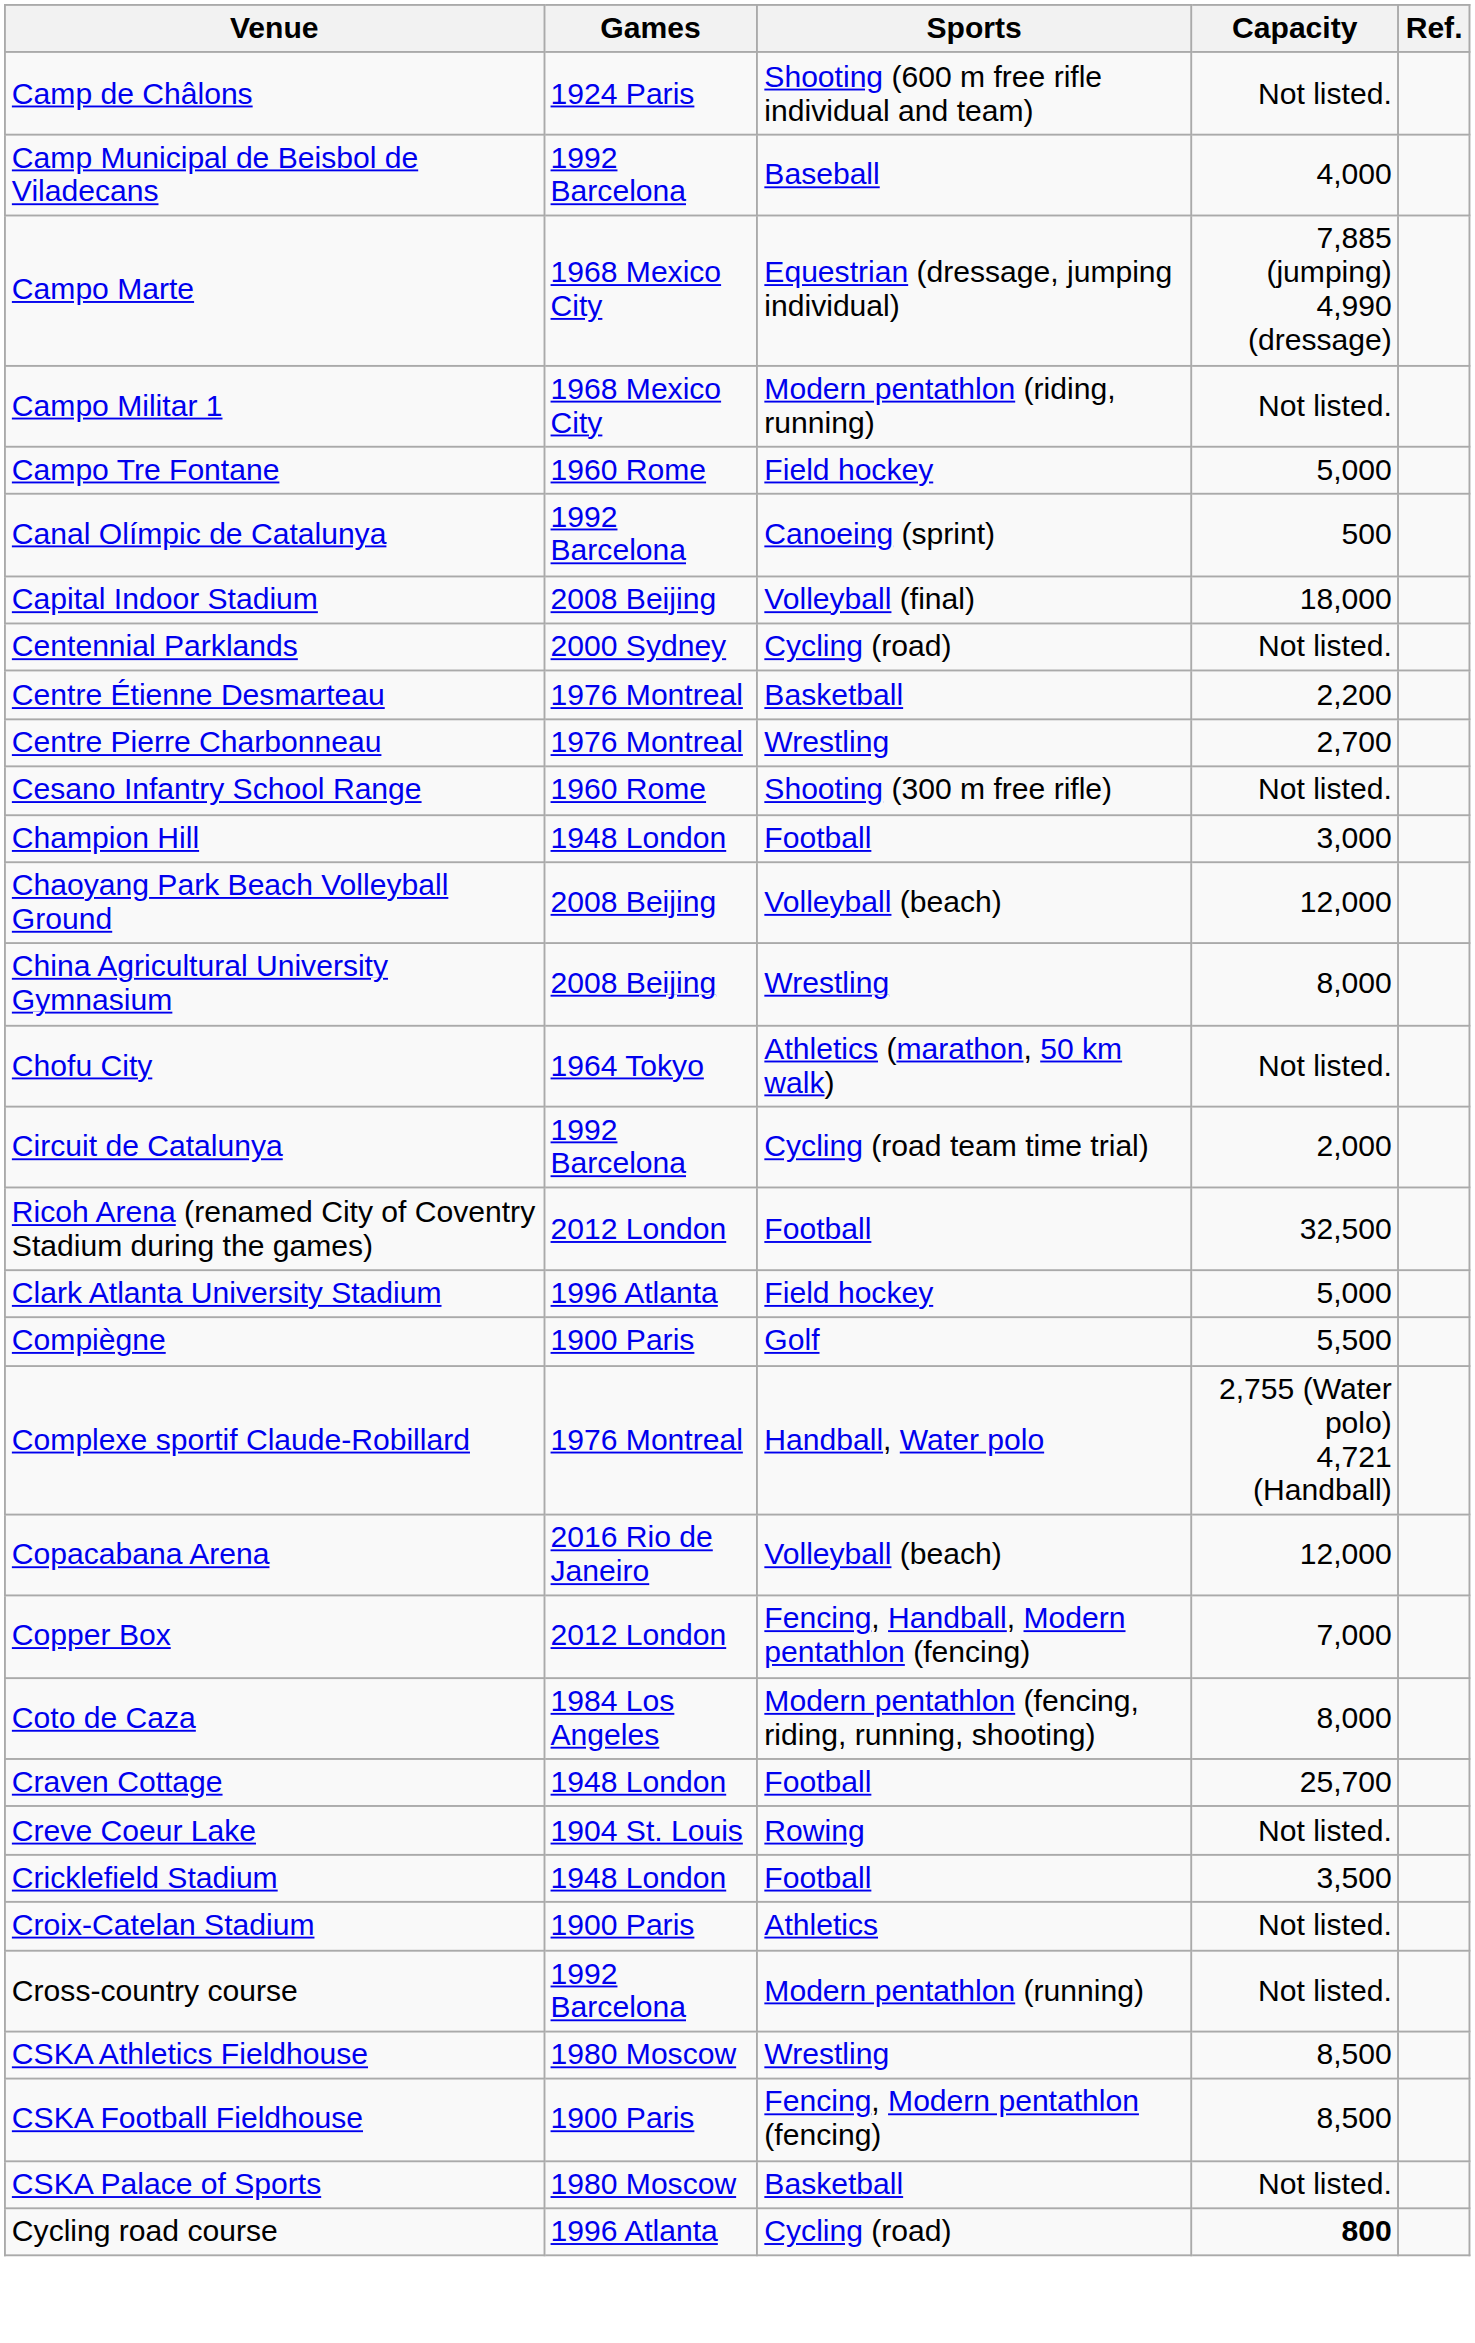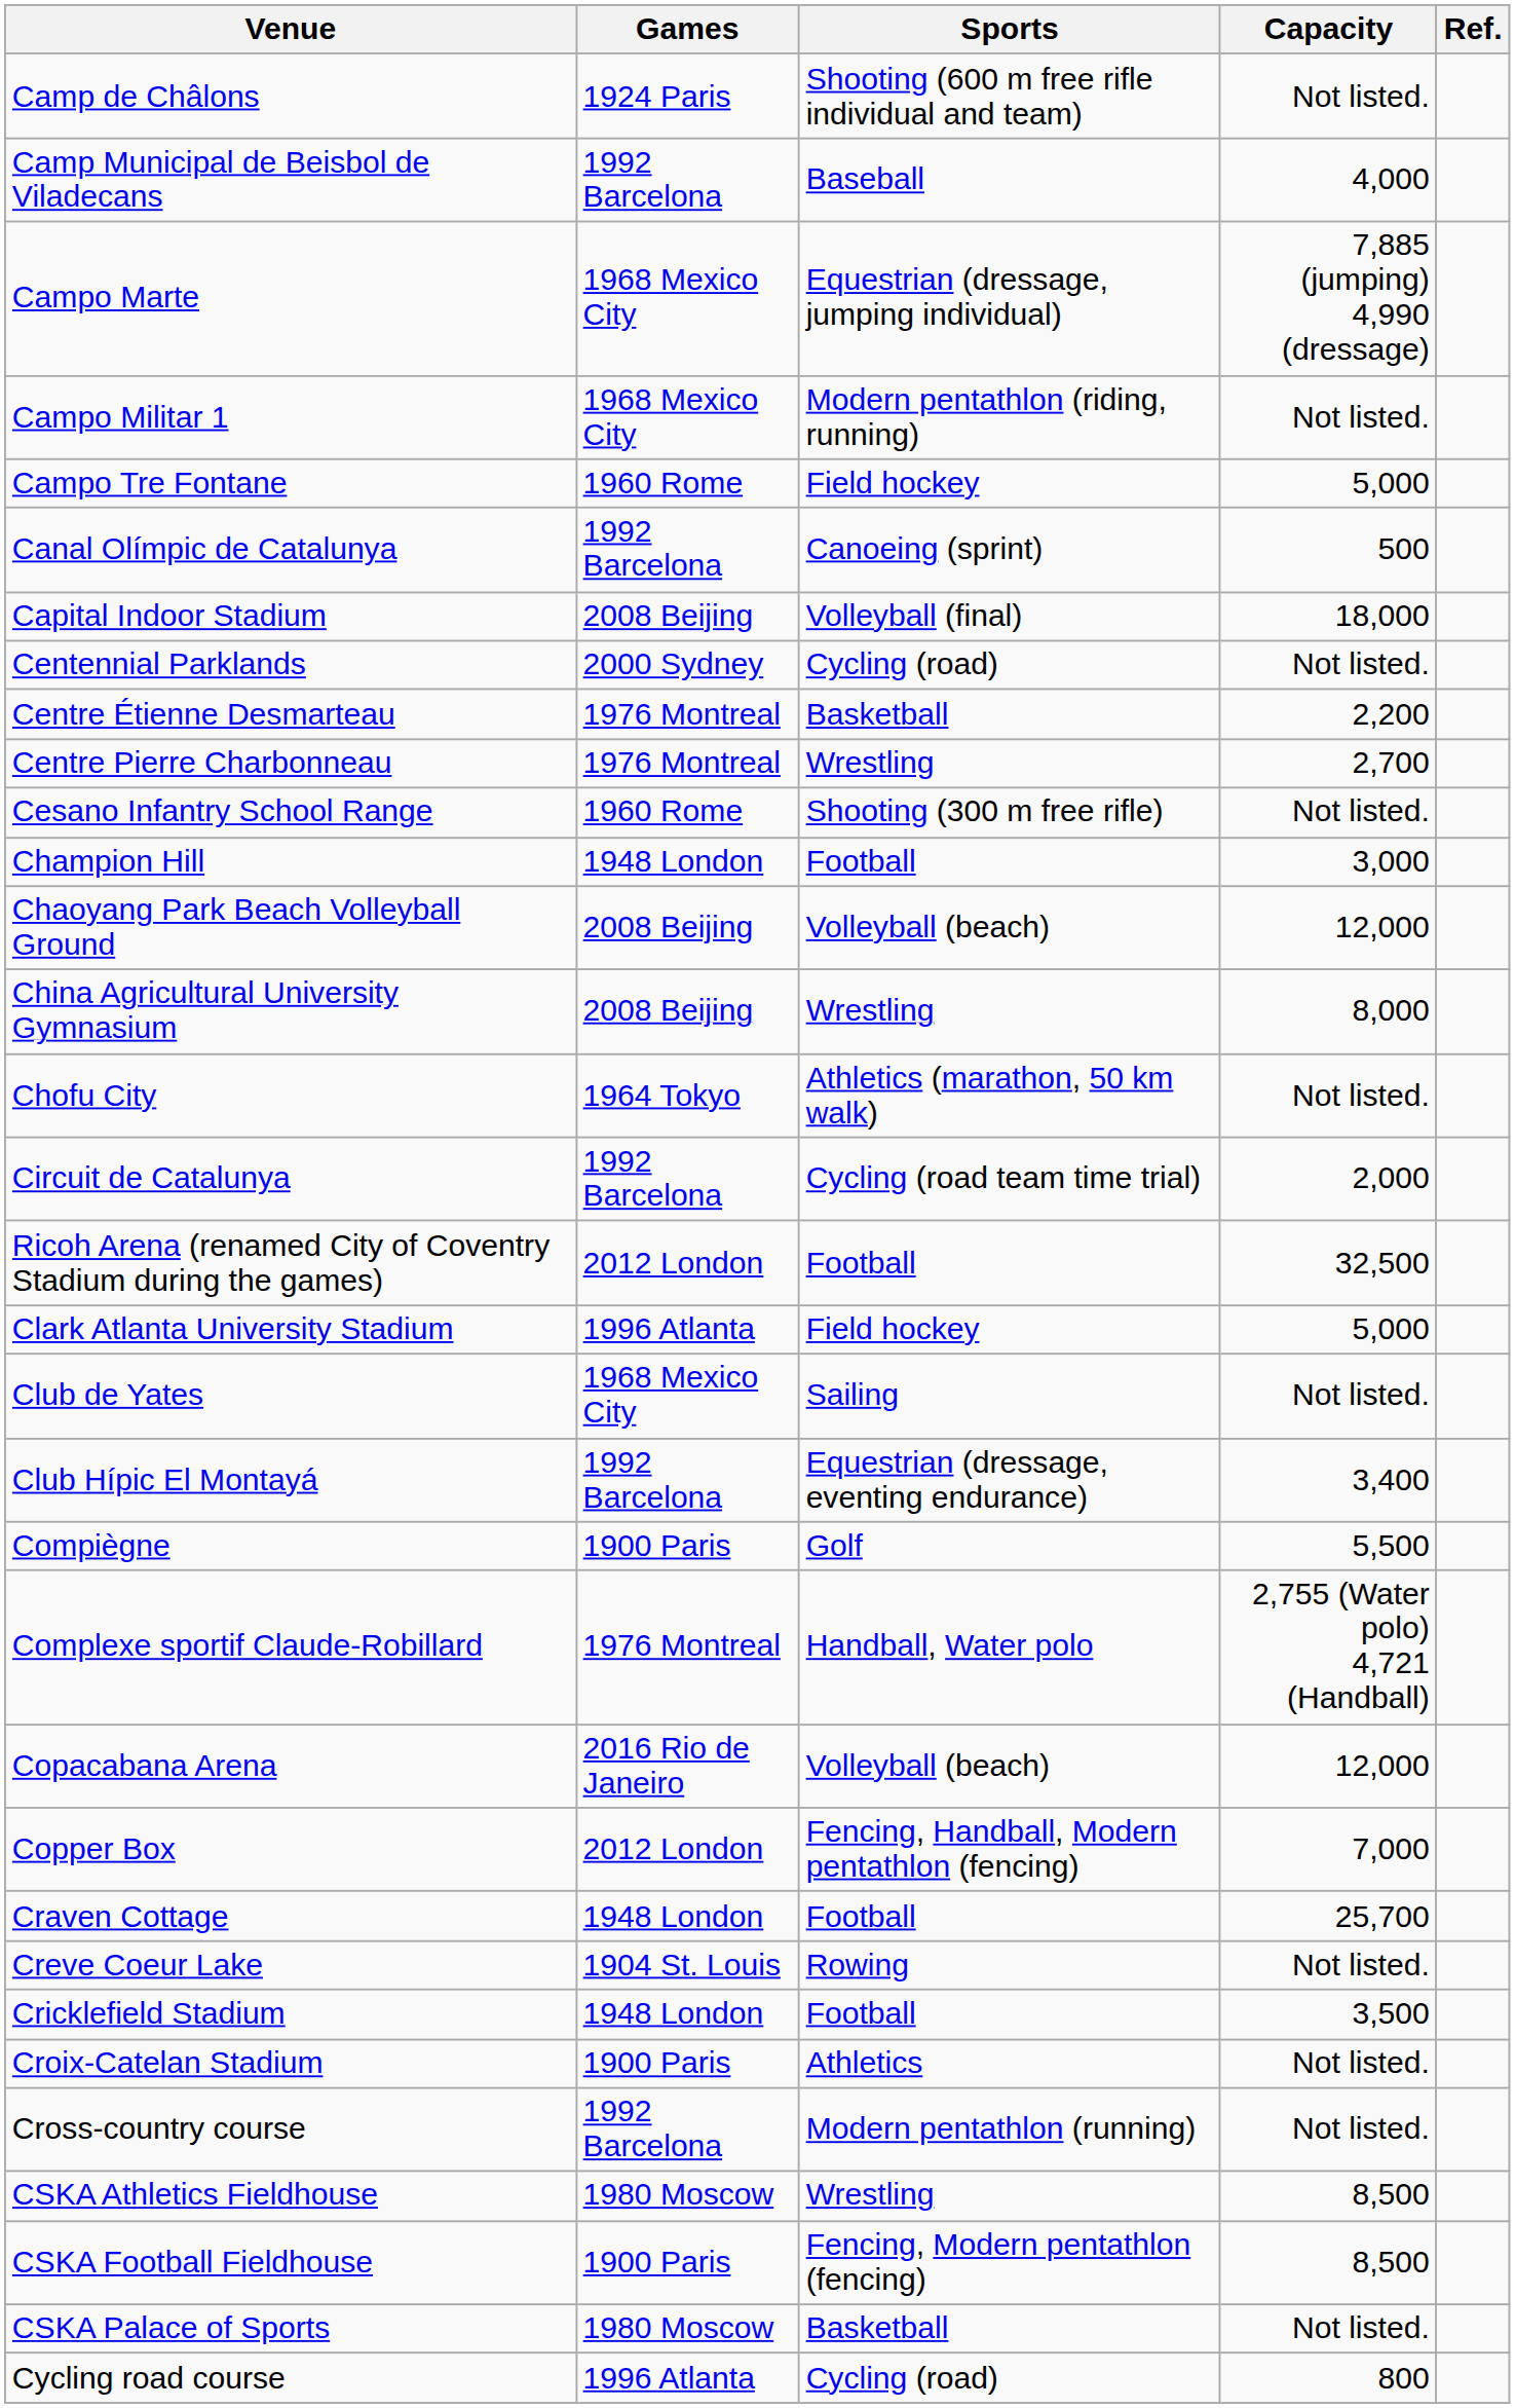 <table class="wikitable sortable" width=780px>
 <tr>
 <th>Venue</th>
 <th>Games</th>
 <th>Sports</th>
 <th>Capacity</th>
 <th>Ref.</th>
 </tr>
 <tr>
 <td><a href='#'>Camp de Châlons</a></td>
 <td><a href='#'>1924 Paris</a></td>
 <td><a href='#'>Shooting</a> (600 m free rifle individual and team)</td>
 <td align="right">Not listed.</td>
 <td align=center></td>
 </tr>
 <tr>
 <td><a href='#'>Camp Municipal de Beisbol de Viladecans</a></td>
 <td><a href='#'>1992 Barcelona</a></td>
 <td><a href='#'>Baseball</a></td>
 <td align="right">4,000</td>
 <td align=center></td>
 </tr>
 <tr>
 <td><a href='#'>Campo Marte</a></td>
 <td><a href='#'>1968 Mexico City</a></td>
 <td><a href='#'>Equestrian</a> (dressage, jumping individual)</td>
 <td align="right">7,885 (jumping)<br>4,990 (dressage)</td>
 <td align=center></td>
 </tr>
 <tr>
 <td><a href='#'>Campo Militar 1</a></td>
 <td><a href='#'>1968 Mexico City</a></td>
 <td><a href='#'>Modern pentathlon</a> (riding, running)</td>
 <td align="right">Not listed.</td>
 <td align=center></td>
 </tr>
 <tr>
 <td><a href='#'>Campo Tre Fontane</a></td>
 <td><a href='#'>1960 Rome</a></td>
 <td><a href='#'>Field hockey</a></td>
 <td align="right">5,000</td>
 <td align=center></td>
 </tr>
 <tr>
 <td><a href='#'>Canal Olímpic de Catalunya</a></td>
 <td><a href='#'>1992 Barcelona</a></td>
 <td><a href='#'>Canoeing</a> (sprint)</td>
 <td align="right">500</td>
 <td align=center></td>
 </tr>
 <tr>
 <td><a href='#'>Capital Indoor Stadium</a></td>
 <td><a href='#'>2008 Beijing</a></td>
 <td><a href='#'>Volleyball</a> (final)</td>
 <td align="right">18,000</td>
 <td align=center></td>
 </tr>
 <tr>
 <td><a href='#'>Centennial Parklands</a></td>
 <td><a href='#'>2000 Sydney</a></td>
 <td><a href='#'>Cycling</a> (road)</td>
 <td align="right">Not listed.</td>
 <td align=center></td>
 </tr>
 <tr>
 <td><a href='#'>Centre Étienne Desmarteau</a></td>
 <td><a href='#'>1976 Montreal</a></td>
 <td><a href='#'>Basketball</a></td>
 <td align="right">2,200</td>
 <td align=center></td>
 </tr>
 <tr>
 <td><a href='#'>Centre Pierre Charbonneau</a></td>
 <td><a href='#'>1976 Montreal</a></td>
 <td><a href='#'>Wrestling</a></td>
 <td align="right">2,700</td>
 <td align=center></td>
 </tr>
 <tr>
 <td><a href='#'>Cesano Infantry School Range</a></td>
 <td><a href='#'>1960 Rome</a></td>
 <td><a href='#'>Shooting</a> (300 m free rifle)</td>
 <td align="right">Not listed.</td>
 <td align=center></td>
 </tr>
 <tr>
 <td><a href='#'>Champion Hill</a></td>
 <td><a href='#'>1948 London</a></td>
 <td><a href='#'>Football</a></td>
 <td align="right">3,000</td>
 <td align=center></td>
 </tr>
 <tr>
 <td><a href='#'>Chaoyang Park Beach Volleyball Ground</a></td>
 <td><a href='#'>2008 Beijing</a></td>
 <td><a href='#'>Volleyball</a> (beach)</td>
 <td align="right">12,000</td>
 <td align=center></td>
 </tr>
 <tr>
 <td><a href='#'>China Agricultural University Gymnasium</a></td>
 <td><a href='#'>2008 Beijing</a></td>
 <td><a href='#'>Wrestling</a></td>
 <td align="right">8,000</td>
 <td align=center></td>
 </tr>
 <tr>
 <td><a href='#'>Chofu City</a></td>
 <td><a href='#'>1964 Tokyo</a></td>
 <td><a href='#'>Athletics</a> (<a href='#'>marathon</a>, <a href='#'>50 km walk</a>)</td>
 <td align="right">Not listed.</td>
 <td align=center></td>
 </tr>
 <tr>
 <td><a href='#'>Circuit de Catalunya</a></td>
 <td><a href='#'>1992 Barcelona</a></td>
 <td><a href='#'>Cycling</a> (road team time trial)</td>
 <td align="right">2,000</td>
 <td align=center></td>
 </tr>
 <tr>
 <td><a href='#'>Ricoh Arena</a> (renamed City of Coventry Stadium during the games)</td>
 <td><a href='#'>2012 London</a></td>
 <td><a href='#'>Football</a></td>
 <td align="right">32,500</td>
 <td align=center></td>
 </tr>
 <tr>
 <td><a href='#'>Clark Atlanta University Stadium</a></td>
 <td><a href='#'>1996 Atlanta</a></td>
 <td><a href='#'>Field hockey</a></td>
 <td align="right">5,000</td>
 <td align=center></td>
 </tr>
 <tr>
+<td><a href='#'>Club de Yates</a></td>
+<td><a href='#'>1968 Mexico City</a></td>
+<td><a href='#'>Sailing</a></td>
+<td align="right">Not listed.</td>
+<td align=center></td>
+</tr>
+<tr>
+<td><a href='#'>Club Hípic El Montayá</a></td>
+<td><a href='#'>1992 Barcelona</a></td>
+<td><a href='#'>Equestrian</a> (dressage, eventing endurance)</td>
+<td align="right">3,400</td>
+<td align=center></td>
+</tr>
+<tr>
 <td><a href='#'>Compiègne</a></td>
 <td><a href='#'>1900 Paris</a></td>
 <td><a href='#'>Golf</a></td>
 <td align="right">5,500</td>
 <td align=center></td>
 </tr>
 <tr>
 <td><a href='#'>Complexe sportif Claude-Robillard</a></td>
 <td><a href='#'>1976 Montreal</a></td>
 <td><a href='#'>Handball</a>, <a href='#'>Water polo</a></td>
 <td align="right">2,755 (Water polo)<br>4,721 (Handball)</td>
 <td align=center></td>
 </tr>
 <tr>
 <td><a href='#'>Copacabana Arena</a></td>
 <td><a href='#'>2016 Rio de Janeiro</a></td>
 <td><a href='#'>Volleyball</a> (beach)</td>
 <td align="right">12,000</td>
 <td align="center"></td>
 </tr>
 <tr>
 <td><a href='#'>Copper Box</a></td>
 <td><a href='#'>2012 London</a></td>
 <td><a href='#'>Fencing</a>, <a href='#'>Handball</a>, <a href='#'>Modern pentathlon</a> (fencing)</td>
 <td align="right">7,000</td>
-<td align=center></td>
-</tr>
-<tr>
-<td><a href='#'>Coto de Caza</a></td>
-<td><a href='#'>1984 Los Angeles</a></td>
-<td><a href='#'>Modern pentathlon</a> (fencing, riding, running, shooting)</td>
-<td align="right">8,000</td>
 <td align=center></td>
 </tr>
 <tr>
 <td><a href='#'>Craven Cottage</a></td>
 <td><a href='#'>1948 London</a></td>
 <td><a href='#'>Football</a></td>
 <td align="right">25,700</td>
 <td align=center></td>
 </tr>
 <tr>
 <td><a href='#'>Creve Coeur Lake</a></td>
 <td><a href='#'>1904 St. Louis</a></td>
 <td><a href='#'>Rowing</a></td>
 <td align=right>Not listed.</td>
 <td align=center></td>
 </tr>
 <tr>
 <td><a href='#'>Cricklefield Stadium</a></td>
 <td><a href='#'>1948 London</a></td>
 <td><a href='#'>Football</a></td>
 <td align="right">3,500</td>
 <td align=center></td>
 </tr>
 <tr>
 <td><a href='#'>Croix-Catelan Stadium</a></td>
 <td><a href='#'>1900 Paris</a></td>
 <td><a href='#'>Athletics</a></td>
 <td align=right>Not listed.</td>
 <td align=center></td>
 </tr>
 <tr>
 <td>Cross-country course</td>
 <td><a href='#'>1992 Barcelona</a></td>
 <td><a href='#'>Modern pentathlon</a> (running)</td>
 <td align="right">Not listed.</td>
 <td align=center></td>
 </tr>
 <tr>
 <td><a href='#'>CSKA Athletics Fieldhouse</a></td>
 <td><a href='#'>1980 Moscow</a></td>
 <td><a href='#'>Wrestling</a></td>
 <td align="right">8,500</td>
 <td align=center></td>
 </tr>
 <tr>
 <td><a href='#'>CSKA Football Fieldhouse</a></td>
 <td><a href='#'>1900 Paris</a></td>
 <td><a href='#'>Fencing</a>, <a href='#'>Modern pentathlon</a> (fencing)</td>
 <td align="right">8,500</td>
 <td align=center></td>
 </tr>
 <tr>
 <td><a href='#'>CSKA Palace of Sports</a></td>
 <td><a href='#'>1980 Moscow</a></td>
 <td><a href='#'>Basketball</a></td>
 <td align=right>Not listed.</td>
 <td align=center></td>
 </tr>
 <tr>
 <td>Cycling road course</td>
 <td><a href='#'>1996 Atlanta</a></td>
 <td><a href='#'>Cycling</a> (road)</td>
-<td align="right"><strong>800</strong></td>
+<td align="right">800</td>
 <td align=center></td>
 </tr>
 </table>
